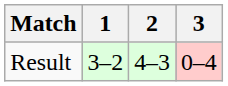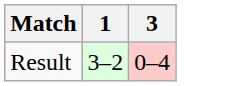 <table class="wikitable">
 <tr>
 <th>Match</th>
 <th>1</th>
-<th>2</th>
 <th>3</th>
 </tr>
 <tr>
 <td>Result</td>
 <td bgcolor="#ddffdd">3–2</td>
-<td bgcolor="#ddffdd">4–3</td>
 <td bgcolor="#FFCCCC">0–4</td>
 </tr>
 </table>
